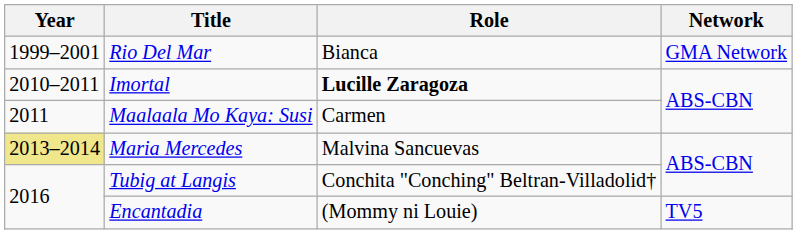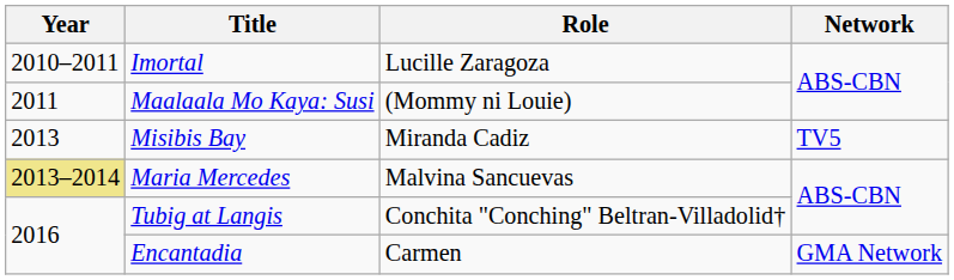 <table class="wikitable">
 <tr>
 <th>Year</th>
 <th>Title</th>
 <th>Role</th>
 <th>Network</th>
 </tr>
 <tr>
-<td>1999–2001</td>
-<td><em><a href='#'>Rio Del Mar</a></em></td>
-<td>Bianca</td>
-<td><a href='#'>GMA Network</a></td>
-</tr>
-<tr>
 <td>2010–2011</td>
 <td><em><a href='#'>Imortal</a></em></td>
-<td><strong>Lucille Zaragoza</strong></td>
+<td>Lucille Zaragoza</td>
 <td rowspan="2"><a href='#'>ABS-CBN</a></td>
 </tr>
 <tr>
 <td>2011</td>
 <td><em><a href='#'>Maalaala Mo Kaya: Susi</a></em></td>
-<td>Carmen</td>
+<td>(Mommy ni Louie)</td>
+</tr>
+<tr>
+<td>2013</td>
+<td><em><a href='#'>Misibis Bay</a></em></td>
+<td>Miranda Cadiz</td>
+<td><a href='#'>TV5</a></td>
 </tr>
 <tr>
 <td style="background: khaki;">2013–2014</td>
 <td><em><a href='#'>Maria Mercedes</a></em></td>
 <td>Malvina Sancuevas</td>
 <td rowspan="2"><a href='#'>ABS-CBN</a></td>
 </tr>
 <tr>
 <td rowspan="2">2016</td>
 <td><em><a href='#'>Tubig at Langis</a></em></td>
 <td>Conchita "Conching" Beltran-Villadolid†</td>
 </tr>
 <tr>
 <td><em><a href='#'>Encantadia</a></em></td>
-<td>(Mommy ni Louie)</td>
-<td><a href='#'>TV5</a></td>
+<td>Carmen</td>
+<td><a href='#'>GMA Network</a></td>
 </tr>
 </table>
